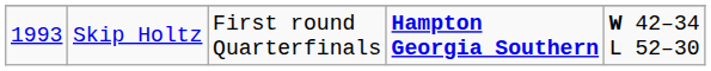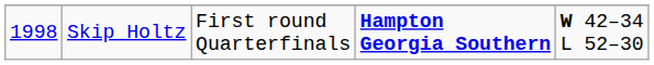 <table class="wikitable">
 <tr>
 </tr>
 <tr>
-<td><a href='#'>1993</a></td>
+<td><a href='#'>1998</a></td>
 <td><a href='#'>Skip Holtz</a></td>
 <td>First round<br>Quarterfinals</td>
 <td><strong><a href='#'>Hampton</a><br><a href='#'>Georgia Southern</a></strong></td>
 <td><strong>W</strong> 42–34<br>L 52–30</td>
 </tr>
 </table>
